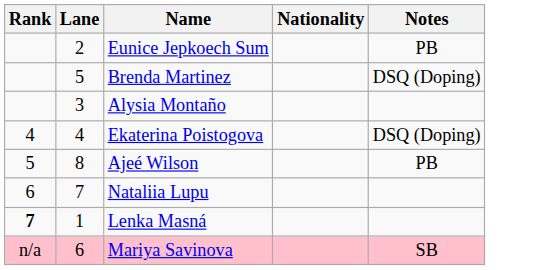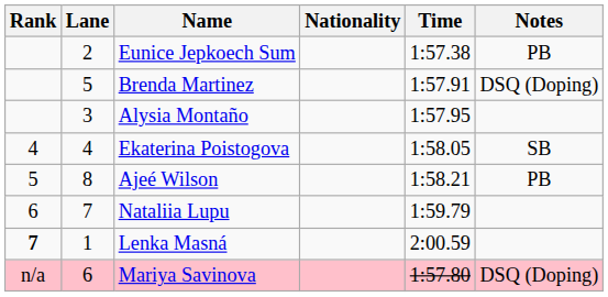 <table class="wikitable sortable" style="text-align:center">
 <tr>
 <th>Rank</th>
 <th>Lane</th>
 <th>Name</th>
 <th>Nationality</th>
+<th>Time</th>
 <th>Notes</th>
 </tr>
 <tr>
 <td></td>
 <td>2</td>
 <td align=left><a href='#'>Eunice Jepkoech Sum</a></td>
 <td align=left></td>
+<td>1:57.38</td>
 <td>PB</td>
 </tr>
 <tr>
 <td></td>
 <td>5</td>
 <td align=left><a href='#'>Brenda Martinez</a></td>
 <td align=left></td>
+<td>1:57.91</td>
 <td>DSQ (Doping)</td>
 </tr>
 <tr>
 <td></td>
 <td>3</td>
 <td align=left><a href='#'>Alysia Montaño</a></td>
 <td align=left></td>
+<td>1:57.95</td>
 <td></td>
 </tr>
 <tr>
 <td>4</td>
 <td>4</td>
 <td align=left><a href='#'>Ekaterina Poistogova</a></td>
 <td align=left></td>
-<td>DSQ (Doping)</td>
+<td>1:58.05</td>
+<td>SB</td>
 </tr>
 <tr>
 <td>5</td>
 <td>8</td>
 <td align=left><a href='#'>Ajeé Wilson</a></td>
 <td align=left></td>
+<td>1:58.21</td>
 <td>PB</td>
 </tr>
 <tr>
 <td>6</td>
 <td>7</td>
 <td align=left><a href='#'>Nataliia Lupu</a></td>
 <td align=left></td>
+<td>1:59.79</td>
 <td></td>
 </tr>
 <tr>
 <td><strong>7</strong></td>
 <td>1</td>
 <td align=left><a href='#'>Lenka Masná</a></td>
 <td align=left></td>
+<td>2:00.59</td>
 <td></td>
 </tr>
 <tr bgcolor=pink>
 <td>n/a</td>
 <td>6</td>
 <td align=left><a href='#'>Mariya Savinova</a></td>
 <td align=left></td>
-<td>SB</td>
+<td><s>1:57.80</s></td>
+<td>DSQ (Doping)</td>
 </tr>
 </table>
